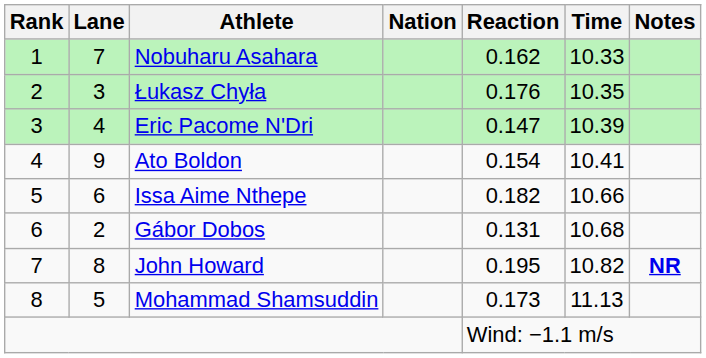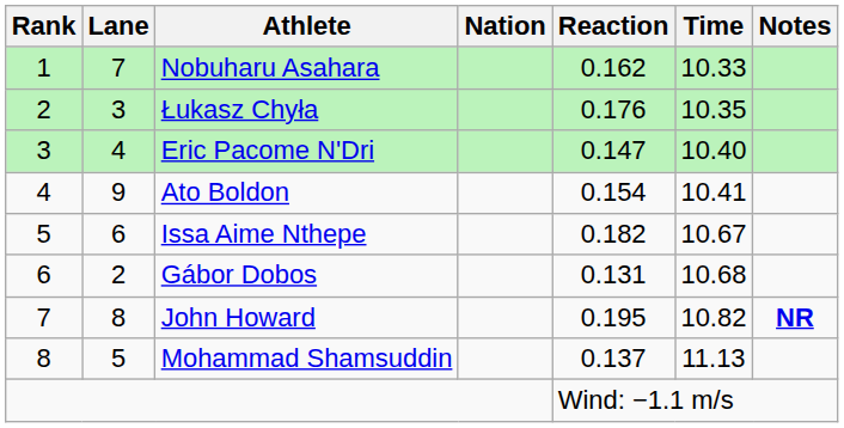 <table class="wikitable sortable" style="text-align:center">
 <tr>
 <th>Rank</th>
 <th>Lane</th>
 <th>Athlete</th>
 <th>Nation</th>
 <th>Reaction</th>
 <th>Time</th>
 <th>Notes</th>
 </tr>
 <tr bgcolor=bbf3bb>
 <td>1</td>
 <td>7</td>
 <td align="left"><a href='#'>Nobuharu Asahara</a></td>
 <td align="left"></td>
 <td align="center">0.162</td>
 <td>10.33</td>
 <td></td>
 </tr>
 <tr bgcolor=bbf3bb>
 <td>2</td>
 <td>3</td>
 <td align="left"><a href='#'>Łukasz Chyła</a></td>
 <td align="left"></td>
 <td align="center">0.176</td>
 <td>10.35</td>
 <td></td>
 </tr>
 <tr bgcolor=bbf3bb>
 <td>3</td>
 <td>4</td>
 <td align="left"><a href='#'>Eric Pacome N'Dri</a></td>
 <td align="left"></td>
 <td align="center">0.147</td>
-<td>10.39</td>
+<td>10.40</td>
 <td></td>
 </tr>
 <tr>
 <td>4</td>
 <td>9</td>
 <td align="left"><a href='#'>Ato Boldon</a></td>
 <td align="left"></td>
 <td align="center">0.154</td>
 <td>10.41</td>
 <td></td>
 </tr>
 <tr>
 <td>5</td>
 <td>6</td>
 <td align="left"><a href='#'>Issa Aime Nthepe</a></td>
 <td align="left"></td>
 <td align="center">0.182</td>
-<td>10.66</td>
+<td>10.67</td>
 <td></td>
 </tr>
 <tr>
 <td>6</td>
 <td>2</td>
 <td align="left"><a href='#'>Gábor Dobos</a></td>
 <td align="left"></td>
 <td align="center">0.131</td>
 <td>10.68</td>
 <td></td>
 </tr>
 <tr>
 <td>7</td>
 <td>8</td>
 <td align="left"><a href='#'>John Howard</a></td>
 <td align="left"></td>
 <td align="center">0.195</td>
 <td>10.82</td>
 <td><strong><a href='#'>NR</a></strong></td>
 </tr>
 <tr>
 <td>8</td>
 <td>5</td>
 <td align="left"><a href='#'>Mohammad Shamsuddin</a></td>
 <td align="left"></td>
-<td align="center">0.173</td>
+<td align="center">0.137</td>
 <td>11.13</td>
 <td></td>
 </tr>
 <tr class="sortbottom">
 <td colspan=4></td>
 <td colspan="3" style="text-align:left;">Wind: −1.1 m/s</td>
 </tr>
 </table>
